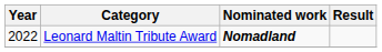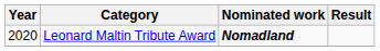 <table class="wikitable">
 <tr>
 <th>Year</th>
 <th>Category</th>
 <th>Nominated work</th>
 <th>Result</th>
 </tr>
 <tr>
-<td>2022</td>
+<td>2020</td>
 <td><a href='#'>Leonard Maltin Tribute Award</a></td>
 <td><strong><em>Nomadland</em></strong></td>
 <td></td>
 </tr>
 <tr>
 </tr>
 </table>
